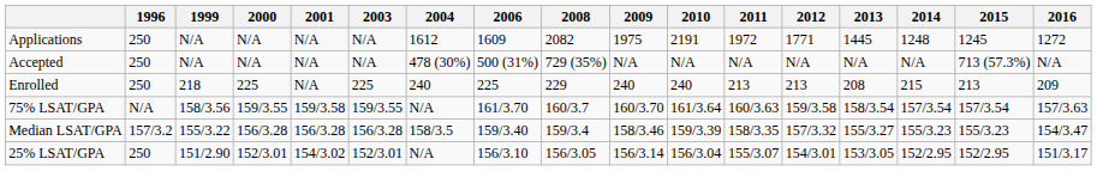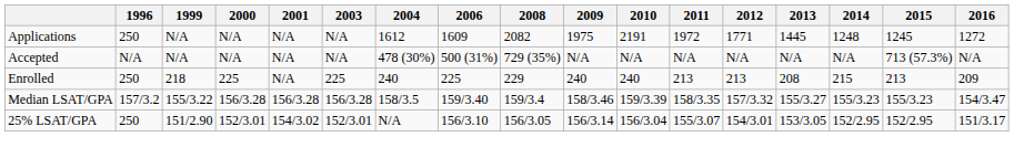 <table class="wikitable" border="1">
 <tr>
 <th></th>
 <th>1996</th>
 <th>1999</th>
 <th>2000</th>
 <th>2001</th>
 <th>2003</th>
 <th>2004</th>
 <th>2006</th>
 <th>2008</th>
 <th>2009</th>
 <th>2010</th>
 <th>2011</th>
 <th>2012</th>
 <th>2013</th>
 <th>2014</th>
 <th>2015</th>
 <th>2016</th>
 </tr>
 <tr>
 <td>Applications</td>
 <td>250</td>
 <td>N/A</td>
 <td>N/A</td>
 <td>N/A</td>
 <td>N/A</td>
 <td>1612</td>
 <td>1609</td>
 <td>2082</td>
 <td>1975</td>
 <td>2191</td>
 <td>1972</td>
 <td>1771</td>
 <td>1445</td>
 <td>1248</td>
 <td>1245</td>
 <td>1272</td>
 </tr>
 <tr>
 <td>Accepted</td>
-<td>250</td>
+<td>N/A</td>
 <td>N/A</td>
 <td>N/A</td>
 <td>N/A</td>
 <td>N/A</td>
 <td>478 (30%)</td>
 <td>500 (31%)</td>
 <td>729 (35%)</td>
 <td>N/A</td>
 <td>N/A</td>
 <td>N/A</td>
 <td>N/A</td>
 <td>N/A</td>
 <td>N/A</td>
 <td>713 (57.3%)</td>
 <td>N/A</td>
 </tr>
 <tr>
 <td>Enrolled</td>
 <td>250</td>
 <td>218</td>
 <td>225</td>
 <td>N/A</td>
 <td>225</td>
 <td>240</td>
 <td>225</td>
 <td>229</td>
 <td>240</td>
 <td>240</td>
 <td>213</td>
 <td>213</td>
 <td>208</td>
 <td>215</td>
 <td>213</td>
 <td>209</td>
-</tr>
-<tr>
-<td>75% LSAT/GPA</td>
-<td>N/A</td>
-<td>158/3.56</td>
-<td>159/3.55</td>
-<td>159/3.58</td>
-<td>159/3.55</td>
-<td>N/A</td>
-<td>161/3.70</td>
-<td>160/3.7</td>
-<td>160/3.70</td>
-<td>161/3.64</td>
-<td>160/3.63</td>
-<td>159/3.58</td>
-<td>158/3.54</td>
-<td>157/3.54</td>
-<td>157/3.54</td>
-<td>157/3.63</td>
 </tr>
 <tr>
 <td>Median LSAT/GPA</td>
 <td>157/3.2</td>
 <td>155/3.22</td>
 <td>156/3.28</td>
 <td>156/3.28</td>
 <td>156/3.28</td>
 <td>158/3.5</td>
 <td>159/3.40</td>
 <td>159/3.4</td>
 <td>158/3.46</td>
 <td>159/3.39</td>
 <td>158/3.35</td>
 <td>157/3.32</td>
 <td>155/3.27</td>
 <td>155/3.23</td>
 <td>155/3.23</td>
 <td>154/3.47</td>
 </tr>
 <tr>
 <td>25% LSAT/GPA</td>
 <td>250</td>
 <td>151/2.90</td>
 <td>152/3.01</td>
 <td>154/3.02</td>
 <td>152/3.01</td>
 <td>N/A</td>
 <td>156/3.10</td>
 <td>156/3.05</td>
 <td>156/3.14</td>
 <td>156/3.04</td>
 <td>155/3.07</td>
 <td>154/3.01</td>
 <td>153/3.05</td>
 <td>152/2.95</td>
 <td>152/2.95</td>
 <td>151/3.17</td>
 </tr>
 </table>
